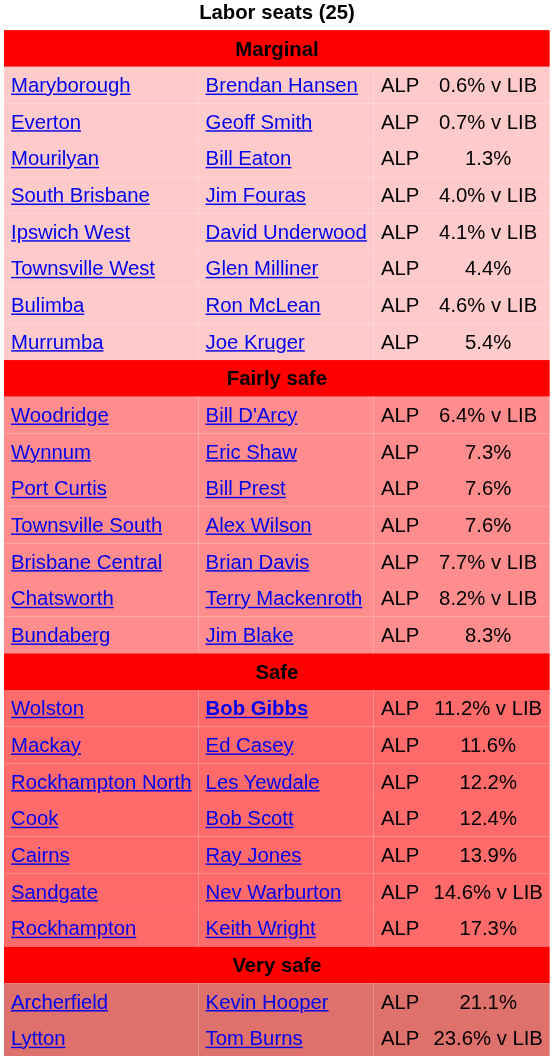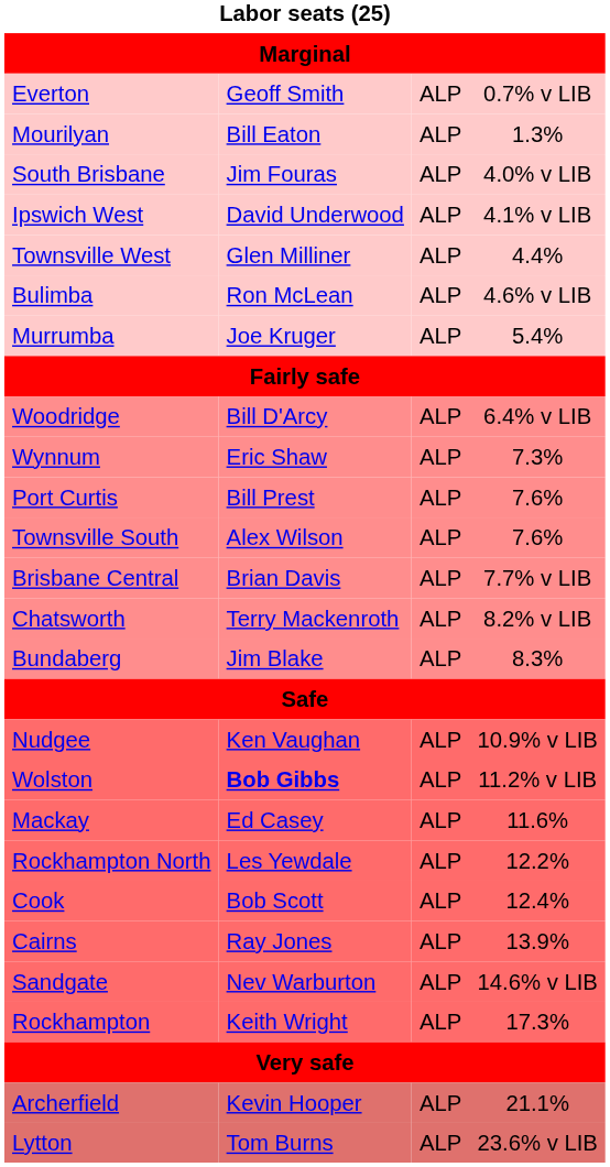 <table class="toccolours" cellpadding="5" cellspacing="0" style="float:left; margin-right:.5em; margin-top:.4em; font-size:90%;">
 <tr>
 <td COLSPAN=4 align="center"><strong>Labor seats (25)</strong></td>
 </tr>
 <tr>
 <td COLSPAN=4 align="center" bgcolor="red"><span><strong>Marginal</strong></span></td>
-</tr>
-<tr>
-<td align="left" bgcolor="FFCACA"><a href='#'>Maryborough</a></td>
-<td align="left" bgcolor="FFCACA"><a href='#'>Brendan Hansen</a></td>
-<td align="left" bgcolor="FFCACA">ALP</td>
-<td align="center" bgcolor="FFCACA">0.6% v LIB</td>
 </tr>
 <tr>
 <td align="left" bgcolor="FFCACA"><a href='#'>Everton</a></td>
 <td align="left" bgcolor="FFCACA"><a href='#'>Geoff Smith</a></td>
 <td align="left" bgcolor="FFCACA">ALP</td>
 <td align="center" bgcolor="FFCACA">0.7% v LIB</td>
 </tr>
 <tr>
 <td align="left" bgcolor="FFCACA"><a href='#'>Mourilyan</a></td>
 <td align="left" bgcolor="FFCACA"><a href='#'>Bill Eaton</a></td>
 <td align="left" bgcolor="FFCACA">ALP</td>
 <td align="center" bgcolor="FFCACA">1.3%</td>
 </tr>
 <tr>
 <td align="left" bgcolor="FFCACA"><a href='#'>South Brisbane</a></td>
 <td align="left" bgcolor="FFCACA"><a href='#'>Jim Fouras</a></td>
 <td align="left" bgcolor="FFCACA">ALP</td>
 <td align="center" bgcolor="FFCACA">4.0% v LIB</td>
 </tr>
 <tr>
 <td align="left" bgcolor="FFCACA"><a href='#'>Ipswich West</a></td>
 <td align="left" bgcolor="FFCACA"><a href='#'>David Underwood</a></td>
 <td align="left" bgcolor="FFCACA">ALP</td>
 <td align="center" bgcolor="FFCACA">4.1% v LIB</td>
 </tr>
 <tr>
 <td align="left" bgcolor="FFCACA"><a href='#'>Townsville West</a></td>
 <td align="left" bgcolor="FFCACA"><a href='#'>Glen Milliner</a></td>
 <td align="left" bgcolor="FFCACA">ALP</td>
 <td align="center" bgcolor="FFCACA">4.4%</td>
 </tr>
 <tr>
 <td align="left" bgcolor="FFCACA"><a href='#'>Bulimba</a></td>
 <td align="left" bgcolor="FFCACA"><a href='#'>Ron McLean</a></td>
 <td align="left" bgcolor="FFCACA">ALP</td>
 <td align="center" bgcolor="FFCACA">4.6% v LIB</td>
 </tr>
 <tr>
 <td align="left" bgcolor="FFCACA"><a href='#'>Murrumba</a></td>
 <td align="left" bgcolor="FFCACA"><a href='#'>Joe Kruger</a></td>
 <td align="left" bgcolor="FFCACA">ALP</td>
 <td align="center" bgcolor="FFCACA">5.4%</td>
 </tr>
 <tr>
 <td COLSPAN=4 align="center" bgcolor="red"><span><strong>Fairly safe</strong></span></td>
 </tr>
 <tr>
 <td align="left" bgcolor="FF8D8D"><a href='#'>Woodridge</a></td>
 <td align="left" bgcolor="FF8D8D"><a href='#'>Bill D'Arcy</a></td>
 <td align="left" bgcolor="FF8D8D">ALP</td>
 <td align="center" bgcolor="FF8D8D">6.4% v LIB</td>
 </tr>
 <tr>
 <td align="left" bgcolor="FF8D8D"><a href='#'>Wynnum</a></td>
 <td align="left" bgcolor="FF8D8D"><a href='#'>Eric Shaw</a></td>
 <td align="left" bgcolor="FF8D8D">ALP</td>
 <td align="center" bgcolor="FF8D8D">7.3%</td>
 </tr>
 <tr>
 <td align="left" bgcolor="FF8D8D"><a href='#'>Port Curtis</a></td>
 <td align="left" bgcolor="FF8D8D"><a href='#'>Bill Prest</a></td>
 <td align="left" bgcolor="FF8D8D">ALP</td>
 <td align="center" bgcolor="FF8D8D">7.6%</td>
 </tr>
 <tr>
 <td align="left" bgcolor="FF8D8D"><a href='#'>Townsville South</a></td>
 <td align="left" bgcolor="FF8D8D"><a href='#'>Alex Wilson</a></td>
 <td align="left" bgcolor="FF8D8D">ALP</td>
 <td align="center" bgcolor="FF8D8D">7.6%</td>
 </tr>
 <tr>
 <td align="left" bgcolor="FF8D8D"><a href='#'>Brisbane Central</a></td>
 <td align="left" bgcolor="FF8D8D"><a href='#'>Brian Davis</a></td>
 <td align="left" bgcolor="FF8D8D">ALP</td>
 <td align="center" bgcolor="FF8D8D">7.7% v LIB</td>
 </tr>
 <tr>
 <td align="left" bgcolor="FF8D8D"><a href='#'>Chatsworth</a></td>
 <td align="left" bgcolor="FF8D8D"><a href='#'>Terry Mackenroth</a></td>
 <td align="left" bgcolor="FF8D8D">ALP</td>
 <td align="center" bgcolor="FF8D8D">8.2% v LIB</td>
 </tr>
 <tr>
 <td align="left" bgcolor="FF8D8D"><a href='#'>Bundaberg</a></td>
 <td align="left" bgcolor="FF8D8D"><a href='#'>Jim Blake</a></td>
 <td align="left" bgcolor="FF8D8D">ALP</td>
 <td align="center" bgcolor="FF8D8D">8.3%</td>
 </tr>
 <tr>
 <td COLSPAN=4 align="center" bgcolor="red"><span><strong>Safe</strong></span></td>
 </tr>
 <tr>
+<td align="left" bgcolor="FF6B6B"><a href='#'>Nudgee</a></td>
+<td align="left" bgcolor="FF6B6B"><a href='#'>Ken Vaughan</a></td>
+<td align="left" bgcolor="FF6B6B">ALP</td>
+<td align="center" bgcolor="FF6B6B">10.9% v LIB</td>
+</tr>
+<tr>
 <td align="left" bgcolor="FF6B6B"><a href='#'>Wolston</a></td>
 <td align="left" bgcolor="FF6B6B"><strong><a href='#'>Bob Gibbs</a></strong></td>
 <td align="left" bgcolor="FF6B6B">ALP</td>
 <td align="center" bgcolor="FF6B6B">11.2% v LIB</td>
 </tr>
 <tr>
 <td align="left" bgcolor="FF6B6B"><a href='#'>Mackay</a></td>
 <td align="left" bgcolor="FF6B6B"><a href='#'>Ed Casey</a></td>
 <td align="left" bgcolor="FF6B6B">ALP</td>
 <td align="center" bgcolor="FF6B6B">11.6%</td>
 </tr>
 <tr>
 <td align="left" bgcolor="FF6B6B"><a href='#'>Rockhampton North</a></td>
 <td align="left" bgcolor="FF6B6B"><a href='#'>Les Yewdale</a></td>
 <td align="left" bgcolor="FF6B6B">ALP</td>
 <td align="center" bgcolor="FF6B6B">12.2%</td>
 </tr>
 <tr>
 <td align="left" bgcolor="FF6B6B"><a href='#'>Cook</a></td>
 <td align="left" bgcolor="FF6B6B"><a href='#'>Bob Scott</a></td>
 <td align="left" bgcolor="FF6B6B">ALP</td>
 <td align="center" bgcolor="FF6B6B">12.4%</td>
 </tr>
 <tr>
 <td align="left" bgcolor="FF6B6B"><a href='#'>Cairns</a></td>
 <td align="left" bgcolor="FF6B6B"><a href='#'>Ray Jones</a></td>
 <td align="left" bgcolor="FF6B6B">ALP</td>
 <td align="center" bgcolor="FF6B6B">13.9%</td>
 </tr>
 <tr>
 <td align="left" bgcolor="FF6B6B"><a href='#'>Sandgate</a></td>
 <td align="left" bgcolor="FF6B6B"><a href='#'>Nev Warburton</a></td>
 <td align="left" bgcolor="FF6B6B">ALP</td>
 <td align="center" bgcolor="FF6B6B">14.6% v LIB</td>
 </tr>
 <tr>
 <td align="left" bgcolor="FF6B6B"><a href='#'>Rockhampton</a></td>
 <td align="left" bgcolor="FF6B6B"><a href='#'>Keith Wright</a></td>
 <td align="left" bgcolor="FF6B6B">ALP</td>
 <td align="center" bgcolor="FF6B6B">17.3%</td>
 </tr>
 <tr>
 <td COLSPAN=4 align="center" bgcolor="red"><span><strong>Very safe</strong></span></td>
 </tr>
 <tr>
 <td align="left" bgcolor="DF716D"><a href='#'>Archerfield</a></td>
 <td align="left" bgcolor="DF716D"><a href='#'>Kevin Hooper</a></td>
 <td align="left" bgcolor="DF716D">ALP</td>
 <td align="center" bgcolor="DF716D">21.1%</td>
 </tr>
 <tr>
 <td align="left" bgcolor="DF716D"><a href='#'>Lytton</a></td>
 <td align="left" bgcolor="DF716D"><a href='#'>Tom Burns</a></td>
 <td align="left" bgcolor="DF716D">ALP</td>
 <td align="center" bgcolor="DF716D">23.6% v LIB</td>
 </tr>
 </table>
